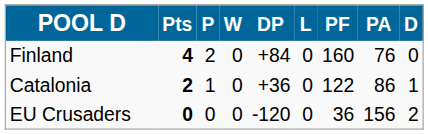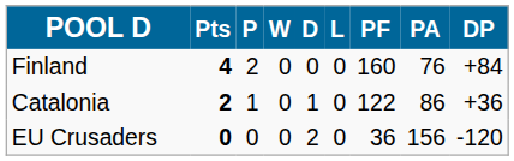 <table align=center cellpadding="3" cellspacing="0" style="background: #f9f9f9; border: 1px #aaa solid; border-collapse: collapse; font-size: 95%;" width=330>
 <tr bgcolor=#006699 style="color:white;">
 <th width=34% style=font-size:120%><strong>POOL D</strong></th>
 <th width=5%>Pts</th>
 <th width=5%>P</th>
 <th width=5%>W</th>
-<th width=5%>DP</th>
+<th width=5%>D</th>
 <th width=5%>L</th>
 <th width=5%>PF</th>
 <th width=5%>PA</th>
-<th width=5%>D</th>
+<th width=5%>DP</th>
 </tr>
 <tr align=right>
 <td align=left> Finland</td>
 <td><strong>4</strong></td>
 <td>2</td>
 <td>0</td>
-<td>+84</td>
+<td>0</td>
 <td>0</td>
 <td>160</td>
 <td>76</td>
-<td>0</td>
+<td>+84</td>
 </tr>
 <tr align=right>
 <td align=left> Catalonia</td>
 <td><strong>2</strong></td>
 <td>1</td>
 <td>0</td>
-<td>+36</td>
+<td>1</td>
 <td>0</td>
 <td>122</td>
 <td>86</td>
-<td>1</td>
+<td>+36</td>
 </tr>
 <tr align=right>
 <td align=left> EU Crusaders</td>
 <td><strong>0</strong></td>
 <td>0</td>
 <td>0</td>
-<td>-120</td>
+<td>2</td>
 <td>0</td>
 <td>36</td>
 <td>156</td>
-<td>2</td>
+<td>-120</td>
 </tr>
 </table>
